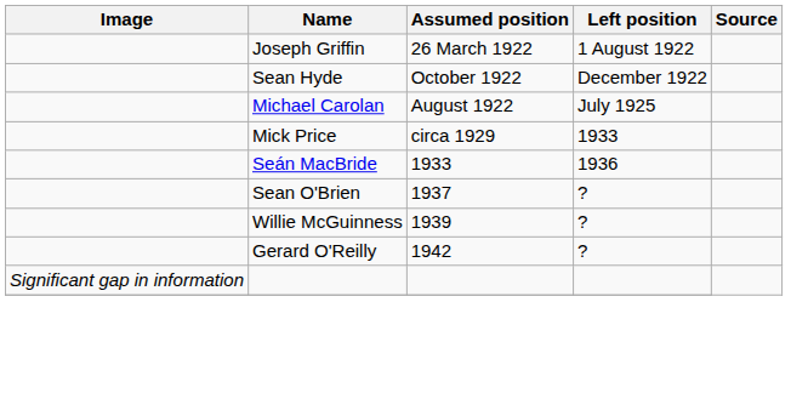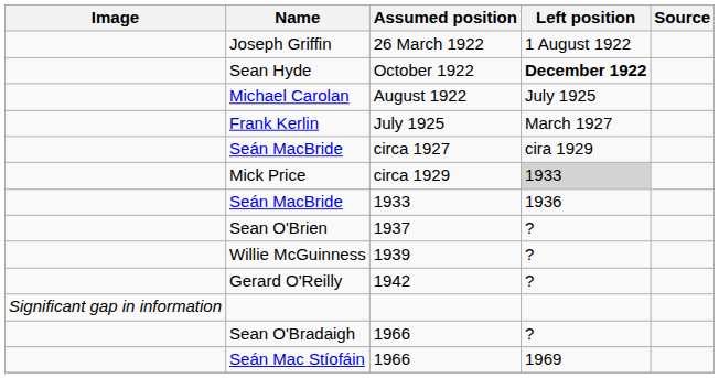 <table class="wikitable">
 <tr>
 <th>Image</th>
 <th>Name</th>
 <th>Assumed position</th>
 <th>Left position</th>
 <th>Source</th>
 </tr>
 <tr>
 <td></td>
 <td>Joseph Griffin</td>
 <td>26 March 1922</td>
 <td>1 August 1922</td>
 <td></td>
 </tr>
 <tr>
 <td></td>
 <td>Sean Hyde</td>
 <td>October 1922</td>
-<td>December 1922</td>
+<td><strong>December 1922</strong></td>
 <td></td>
 </tr>
 <tr>
 <td></td>
 <td><a href='#'>Michael Carolan</a></td>
 <td>August 1922</td>
 <td>July 1925</td>
 <td></td>
 </tr>
 <tr>
 <td></td>
+<td><a href='#'>Frank Kerlin</a></td>
+<td>July 1925</td>
+<td>March 1927</td>
+<td></td>
+</tr>
+<tr>
+<td></td>
+<td><a href='#'>Seán MacBride</a></td>
+<td>circa 1927</td>
+<td>cira 1929</td>
+<td></td>
+</tr>
+<tr>
+<td></td>
 <td>Mick Price</td>
 <td>circa 1929</td>
-<td>1933</td>
+<td style="background: lightgrey;">1933</td>
 <td></td>
 </tr>
 <tr>
 <td></td>
 <td><a href='#'>Seán MacBride</a></td>
 <td>1933</td>
 <td>1936</td>
 <td></td>
 </tr>
 <tr>
 <td></td>
 <td>Sean O'Brien</td>
 <td>1937</td>
 <td>?</td>
 <td></td>
 </tr>
 <tr>
 <td></td>
 <td>Willie McGuinness</td>
 <td>1939</td>
 <td>?</td>
 <td></td>
 </tr>
 <tr>
 <td></td>
 <td>Gerard O'Reilly</td>
 <td>1942</td>
 <td>?</td>
 <td></td>
 </tr>
 <tr>
 <td><em>Significant gap in information</em></td>
 <td></td>
 <td></td>
 <td></td>
 </tr>
 <tr>
+<td></td>
+<td>Sean O'Bradaigh</td>
+<td>1966</td>
+<td>?</td>
+<td></td>
+</tr>
+<tr>
+<td></td>
+<td><a href='#'>Seán Mac Stíofáin</a></td>
+<td>1966</td>
+<td>1969</td>
+<td></td>
+</tr>
+<tr>
 </tr>
 </table>
